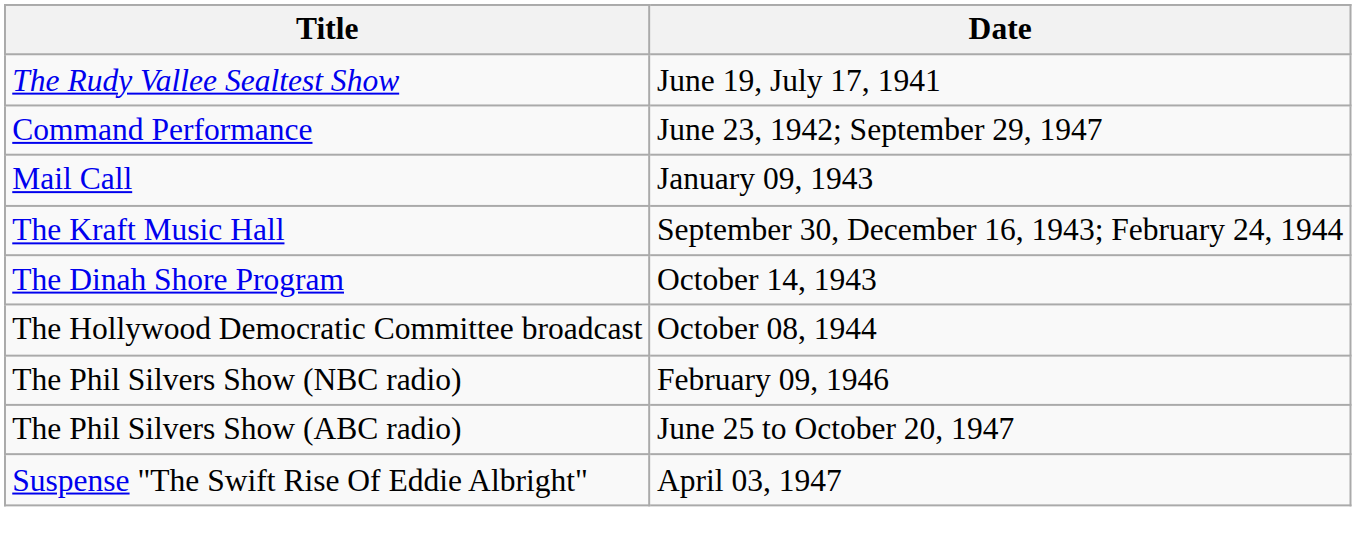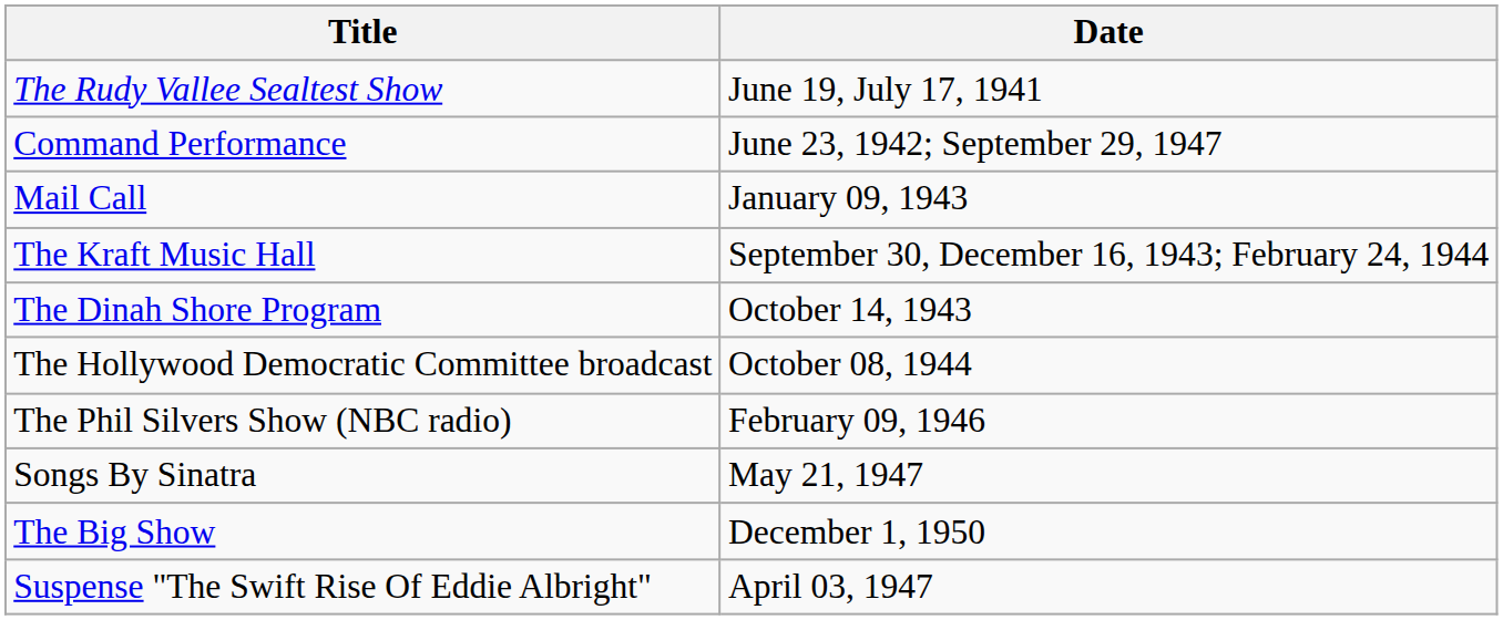 <table class="wikitable">
 <tr>
 <th>Title</th>
 <th>Date</th>
 </tr>
 <tr>
 <td><em><a href='#'>The Rudy Vallee Sealtest Show</a></em></td>
 <td>June 19, July 17, 1941</td>
 </tr>
 <tr>
 <td><a href='#'>Command Performance</a></td>
 <td>June 23, 1942; September 29, 1947</td>
 </tr>
 <tr>
 <td><a href='#'>Mail Call</a></td>
 <td>January 09, 1943</td>
 </tr>
 <tr>
 <td><a href='#'>The Kraft Music Hall</a></td>
 <td>September 30, December 16, 1943; February 24, 1944</td>
 </tr>
 <tr>
 <td><a href='#'>The Dinah Shore Program</a></td>
 <td>October 14, 1943</td>
 </tr>
 <tr>
 <td>The Hollywood Democratic Committee broadcast</td>
 <td>October 08, 1944</td>
 </tr>
 <tr>
 <td>The Phil Silvers Show (NBC radio)</td>
 <td>February 09, 1946</td>
 </tr>
 <tr>
-<td>The Phil Silvers Show (ABC radio)</td>
-<td>June 25 to October 20, 1947</td>
+<td>Songs By Sinatra</td>
+<td>May 21, 1947</td>
+</tr>
+<tr>
+<td><a href='#'>The Big Show</a></td>
+<td>December 1, 1950</td>
 </tr>
 <tr>
 <td><a href='#'>Suspense</a> "The Swift Rise Of Eddie Albright"</td>
 <td>April 03, 1947</td>
 </tr>
 </table>
